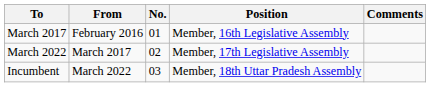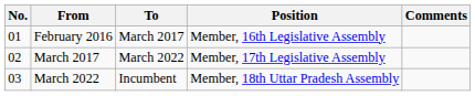 <table class="wikitable sortable">
 <tr>
+<th>No.</th>
+<th>From</th>
 <th>To</th>
-<th>From</th>
-<th>No.</th>
 <th>Position</th>
 <th>Comments</th>
 </tr>
 <tr>
+<td>01</td>
+<td>February 2016</td>
 <td>March 2017</td>
-<td>February 2016</td>
-<td>01</td>
 <td>Member, <a href='#'>16th Legislative Assembly</a></td>
 <td></td>
 </tr>
 <tr>
+<td>02</td>
+<td>March 2017</td>
 <td>March 2022</td>
-<td>March 2017</td>
-<td>02</td>
 <td>Member, <a href='#'>17th Legislative Assembly</a></td>
 <td></td>
 </tr>
 <tr>
+<td>03</td>
+<td>March 2022</td>
 <td>Incumbent</td>
-<td>March 2022</td>
-<td>03</td>
 <td>Member, <a href='#'>18th Uttar Pradesh Assembly</a></td>
 <td></td>
 </tr>
 </table>
